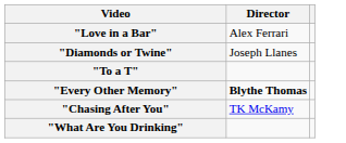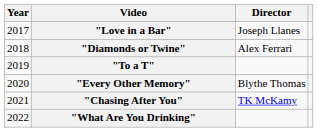 <table class="wikitable plainrowheaders">
 <tr>
+<th>Year</th>
 <th style="width:18em;">Video</th>
 <th>Director</th>
 <th></th>
 </tr>
 <tr>
+<td>2017</td>
 <th scope="row">"Love in a Bar"</th>
+<td>Joseph Llanes</td>
+<td></td>
+</tr>
+<tr>
+<td>2018</td>
+<th scope="row">"Diamonds or Twine"</th>
 <td>Alex Ferrari</td>
 <td></td>
 </tr>
 <tr>
-<th scope="row">"Diamonds or Twine"</th>
-<td>Joseph Llanes</td>
-<td></td>
-</tr>
-<tr>
+<td>2019</td>
 <th scope="row">"To a T"</th>
 <td></td>
 <td></td>
 </tr>
 <tr>
+<td>2020</td>
 <th scope="row">"Every Other Memory"</th>
-<td><strong>Blythe Thomas</strong></td>
+<td>Blythe Thomas</td>
 <td></td>
 </tr>
 <tr>
+<td>2021</td>
 <th scope="row">"Chasing After You" </th>
 <td><a href='#'>TK McKamy</a></td>
 <td></td>
 </tr>
 <tr>
+<td>2022</td>
 <th scope="row">"What Are You Drinking"</th>
 <td></td>
 <td></td>
 </tr>
 </table>
